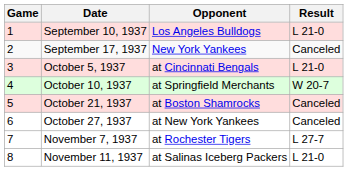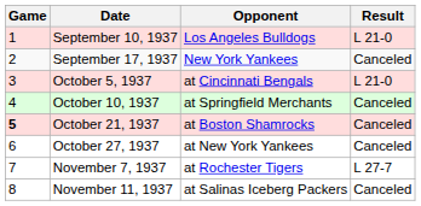 <table class="wikitable">
 <tr>
 <th>Game</th>
 <th>Date</th>
 <th>Opponent</th>
 <th>Result</th>
 </tr>
 <tr style="background: #ffdddd;">
 <td>1</td>
 <td>September 10, 1937</td>
 <td><a href='#'>Los Angeles Bulldogs</a></td>
 <td>L 21-0</td>
 </tr>
 <tr style="background: #white;">
 <td>2</td>
 <td>September 17, 1937</td>
 <td><a href='#'>New York Yankees</a></td>
 <td>Canceled</td>
 </tr>
 <tr style="background: #ffdddd;">
 <td>3</td>
 <td>October 5, 1937</td>
 <td>at <a href='#'>Cincinnati Bengals</a></td>
 <td>L 21-0</td>
 </tr>
 <tr style="background: #ddffdd;">
 <td>4</td>
 <td>October 10, 1937</td>
 <td>at Springfield Merchants</td>
-<td>W 20-7</td>
+<td>Canceled</td>
 </tr>
 <tr style="background: #ffdddd;">
-<td>5</td>
+<td><strong>5</strong></td>
 <td>October 21, 1937</td>
 <td>at <a href='#'>Boston Shamrocks</a></td>
 <td>Canceled</td>
 </tr>
 <tr style="background: white;">
 <td>6</td>
 <td>October 27, 1937</td>
 <td>at New York Yankees</td>
 <td>Canceled</td>
 </tr>
 <tr style="background: white;">
 <td>7</td>
 <td>November 7, 1937</td>
 <td>at <a href='#'>Rochester Tigers</a></td>
 <td>L 27-7</td>
 </tr>
 <tr style="background: white;">
 <td>8</td>
 <td>November 11, 1937</td>
 <td>at Salinas Iceberg Packers</td>
-<td>L 21-0</td>
+<td>Canceled</td>
 </tr>
 </table>
